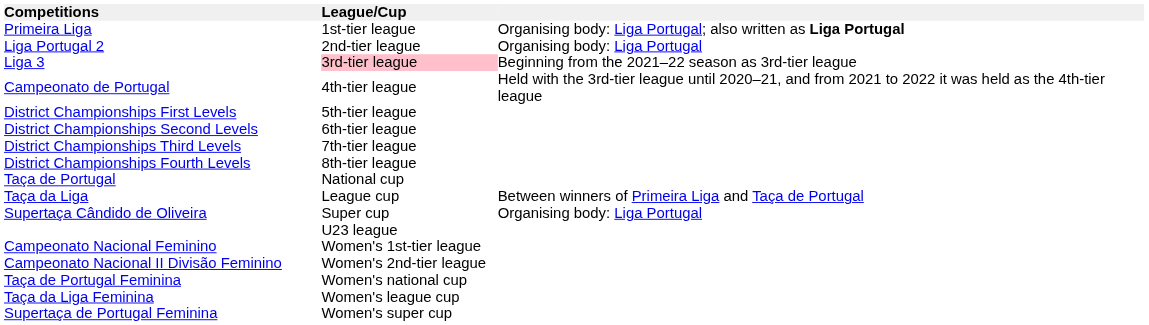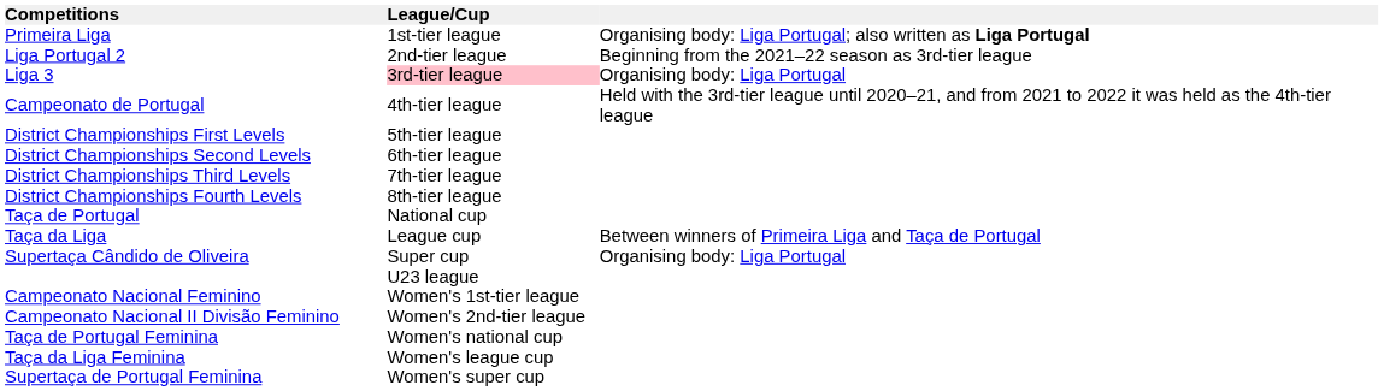 <table width="100%" cellspacing="0" cellpadding="0">
 <tr bgcolor="F0F0F0">
 <th width="27%" align="left"> Competitions</th>
 <th width="15%" align="left">League/Cup</th>
 <th width="55%" align="left"></th>
 </tr>
 <tr>
 <td><a href='#'>Primeira Liga</a></td>
 <td>1st-tier league</td>
 <td>Organising body: <a href='#'>Liga Portugal</a>; also written as <strong>Liga Portugal</strong></td>
 <td></td>
 </tr>
 <tr>
 <td><a href='#'>Liga Portugal 2</a></td>
 <td>2nd-tier league</td>
-<td>Organising body: <a href='#'>Liga Portugal</a></td>
+<td>Beginning from the 2021–22 season as 3rd-tier league</td>
 <td></td>
 </tr>
 <tr>
 <td><a href='#'>Liga 3</a></td>
 <td style="background: pink;">3rd-tier league</td>
-<td>Beginning from the 2021–22 season as 3rd-tier league</td>
+<td>Organising body: <a href='#'>Liga Portugal</a></td>
 <td></td>
 </tr>
 <tr>
 <td><a href='#'>Campeonato de Portugal</a></td>
 <td>4th-tier league</td>
 <td>Held with the 3rd-tier league until 2020–21, and from 2021 to 2022 it was held as the 4th-tier league</td>
 <td></td>
 </tr>
 <tr>
 <td><a href='#'>District Championships First Levels</a></td>
 <td>5th-tier league</td>
 <td></td>
 <td></td>
 </tr>
 <tr>
 <td><a href='#'>District Championships Second Levels</a></td>
 <td>6th-tier league</td>
 <td></td>
 <td></td>
 </tr>
 <tr>
 <td><a href='#'>District Championships Third Levels</a></td>
 <td>7th-tier league</td>
 <td></td>
 <td></td>
 </tr>
 <tr>
 <td><a href='#'>District Championships Fourth Levels</a></td>
 <td>8th-tier league</td>
 <td></td>
 <td></td>
 </tr>
 <tr>
 <td><a href='#'>Taça de Portugal</a></td>
 <td>National cup</td>
 <td></td>
 <td></td>
 </tr>
 <tr>
 <td><a href='#'>Taça da Liga</a></td>
 <td>League cup</td>
 <td>Between winners of <a href='#'>Primeira Liga</a> and <a href='#'>Taça de Portugal</a></td>
 <td></td>
 </tr>
 <tr>
 <td><a href='#'>Supertaça Cândido de Oliveira</a></td>
 <td>Super cup</td>
 <td>Organising body: <a href='#'>Liga Portugal</a></td>
 <td></td>
 </tr>
 <tr>
 <td></td>
 <td>U23 league</td>
 <td></td>
 <td></td>
 </tr>
 <tr>
 <td><a href='#'>Campeonato Nacional Feminino</a></td>
 <td>Women's 1st-tier league</td>
 <td></td>
 <td></td>
 </tr>
 <tr>
 <td><a href='#'>Campeonato Nacional II Divisão Feminino</a></td>
 <td>Women's 2nd-tier league</td>
 <td></td>
 <td></td>
 </tr>
 <tr>
 <td><a href='#'>Taça de Portugal Feminina</a></td>
 <td>Women's national cup</td>
 <td></td>
 <td></td>
 </tr>
 <tr>
 <td><a href='#'>Taça da Liga Feminina</a></td>
 <td>Women's league cup</td>
 <td></td>
 <td></td>
 </tr>
 <tr>
 <td><a href='#'>Supertaça de Portugal Feminina</a></td>
 <td>Women's super cup</td>
 <td></td>
 <td></td>
 </tr>
 </table>
